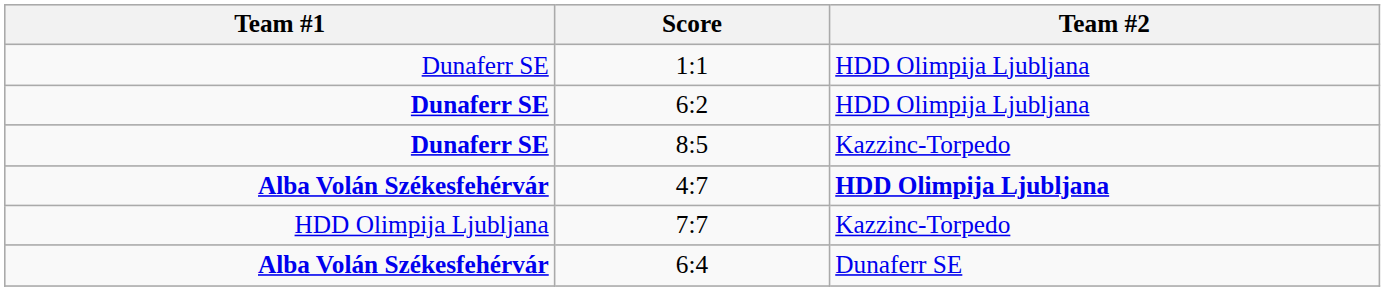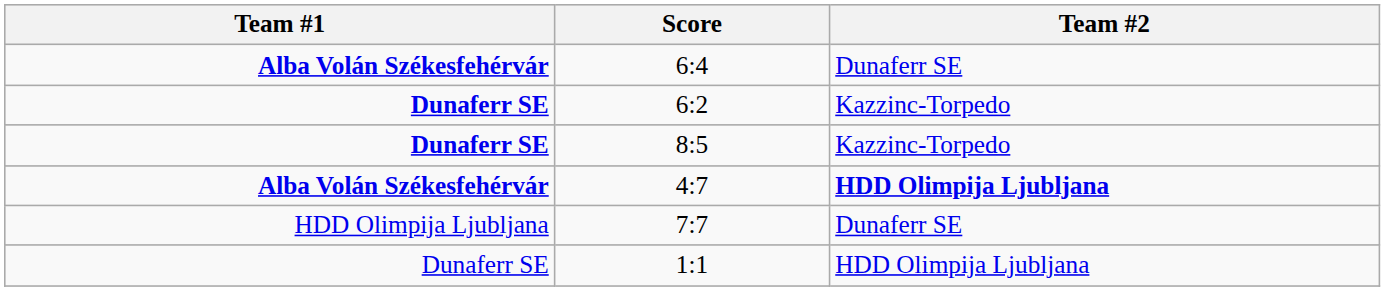 <table class="wikitable" style="text-align: center;">
 <tr>
 <th width=22%>Team #1</th>
 <th width=11%>Score</th>
 <th width=22%>Team #2</th>
 </tr>
 <tr>
-<td style="text-align: right;"><a href='#'>Dunaferr SE</a> </td>
-<td>1:1</td>
-<td style="text-align: left;"> <a href='#'>HDD Olimpija Ljubljana</a></td>
+<td style="text-align: right;"><strong><a href='#'>Alba Volán Székesfehérvár</a></strong></td>
+<td>6:4</td>
+<td style="text-align: left;"> <a href='#'>Dunaferr SE</a></td>
 </tr>
 <tr>
 <td style="text-align: right;"><strong><a href='#'>Dunaferr SE</a></strong> </td>
 <td>6:2</td>
-<td style="text-align: left;"> <a href='#'>HDD Olimpija Ljubljana</a></td>
+<td style="text-align: left;"> <a href='#'>Kazzinc-Torpedo</a></td>
 </tr>
 <tr>
 <td style="text-align: right;"><strong><a href='#'>Dunaferr SE</a></strong> </td>
 <td>8:5</td>
 <td style="text-align: left;"> <a href='#'>Kazzinc-Torpedo</a></td>
 </tr>
 <tr>
 <td style="text-align: right;"><strong><a href='#'>Alba Volán Székesfehérvár</a> </strong></td>
 <td>4:7</td>
 <td style="text-align: left;"> <strong><a href='#'>HDD Olimpija Ljubljana</a></strong></td>
 </tr>
 <tr>
 <td style="text-align: right;"><a href='#'>HDD Olimpija Ljubljana</a> </td>
 <td>7:7</td>
-<td style="text-align: left;"> <a href='#'>Kazzinc-Torpedo</a></td>
+<td style="text-align: left;"> <a href='#'>Dunaferr SE</a></td>
 </tr>
 <tr>
-<td style="text-align: right;"><strong><a href='#'>Alba Volán Székesfehérvár</a></strong></td>
-<td>6:4</td>
-<td style="text-align: left;"> <a href='#'>Dunaferr SE</a></td>
+<td style="text-align: right;"><a href='#'>Dunaferr SE</a> </td>
+<td>1:1</td>
+<td style="text-align: left;"> <a href='#'>HDD Olimpija Ljubljana</a></td>
 </tr>
 </table>
